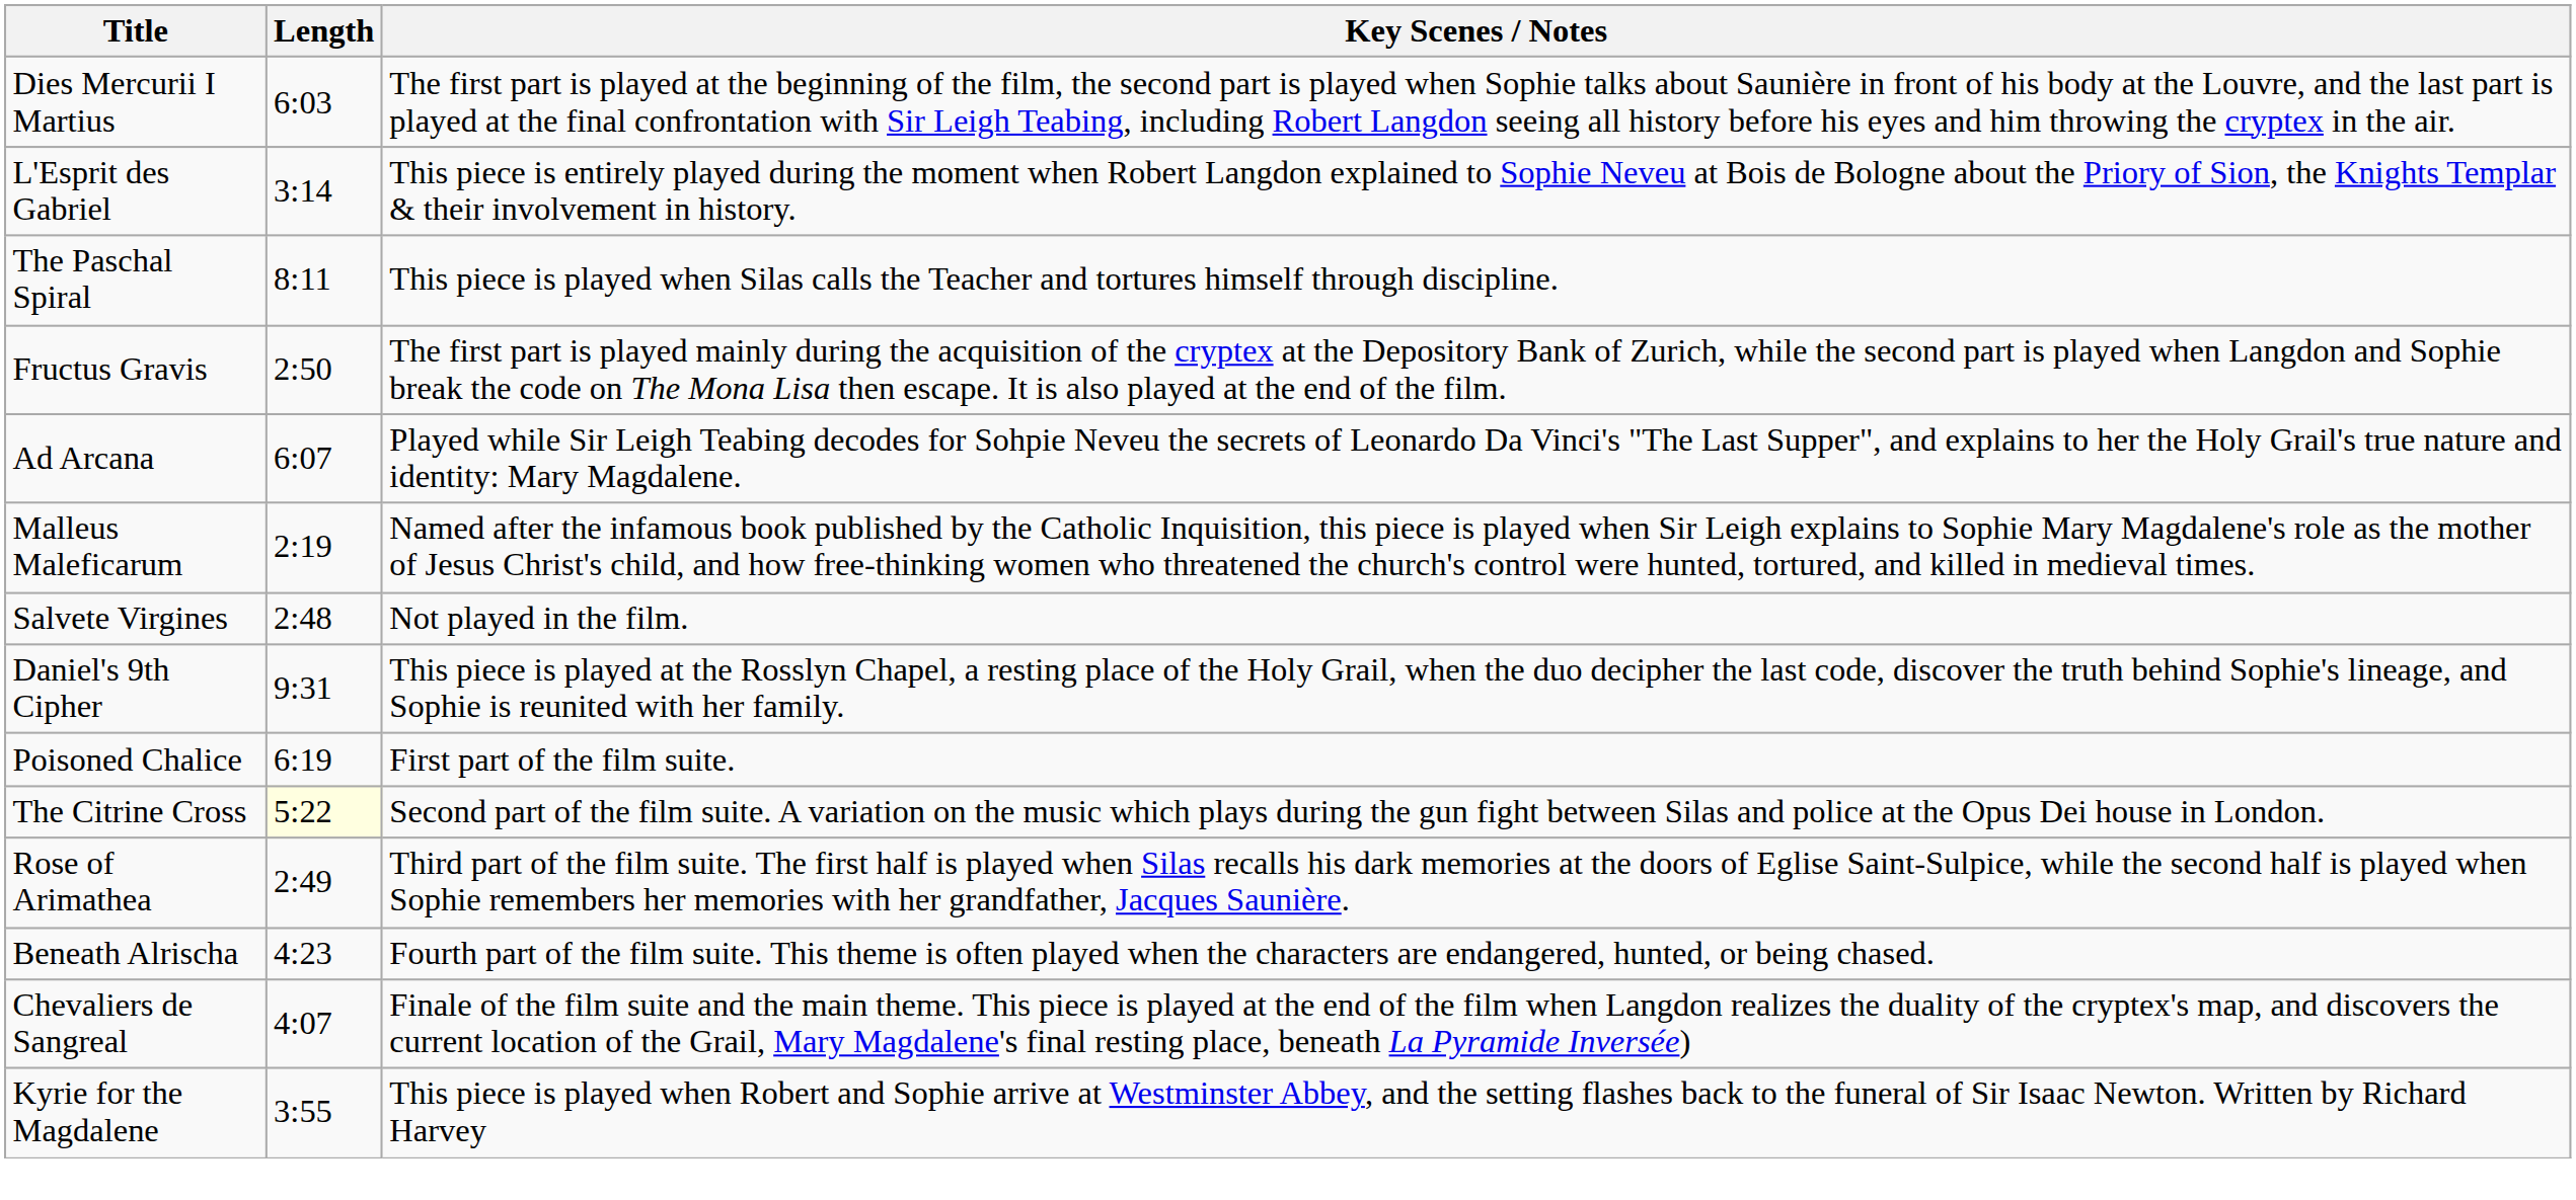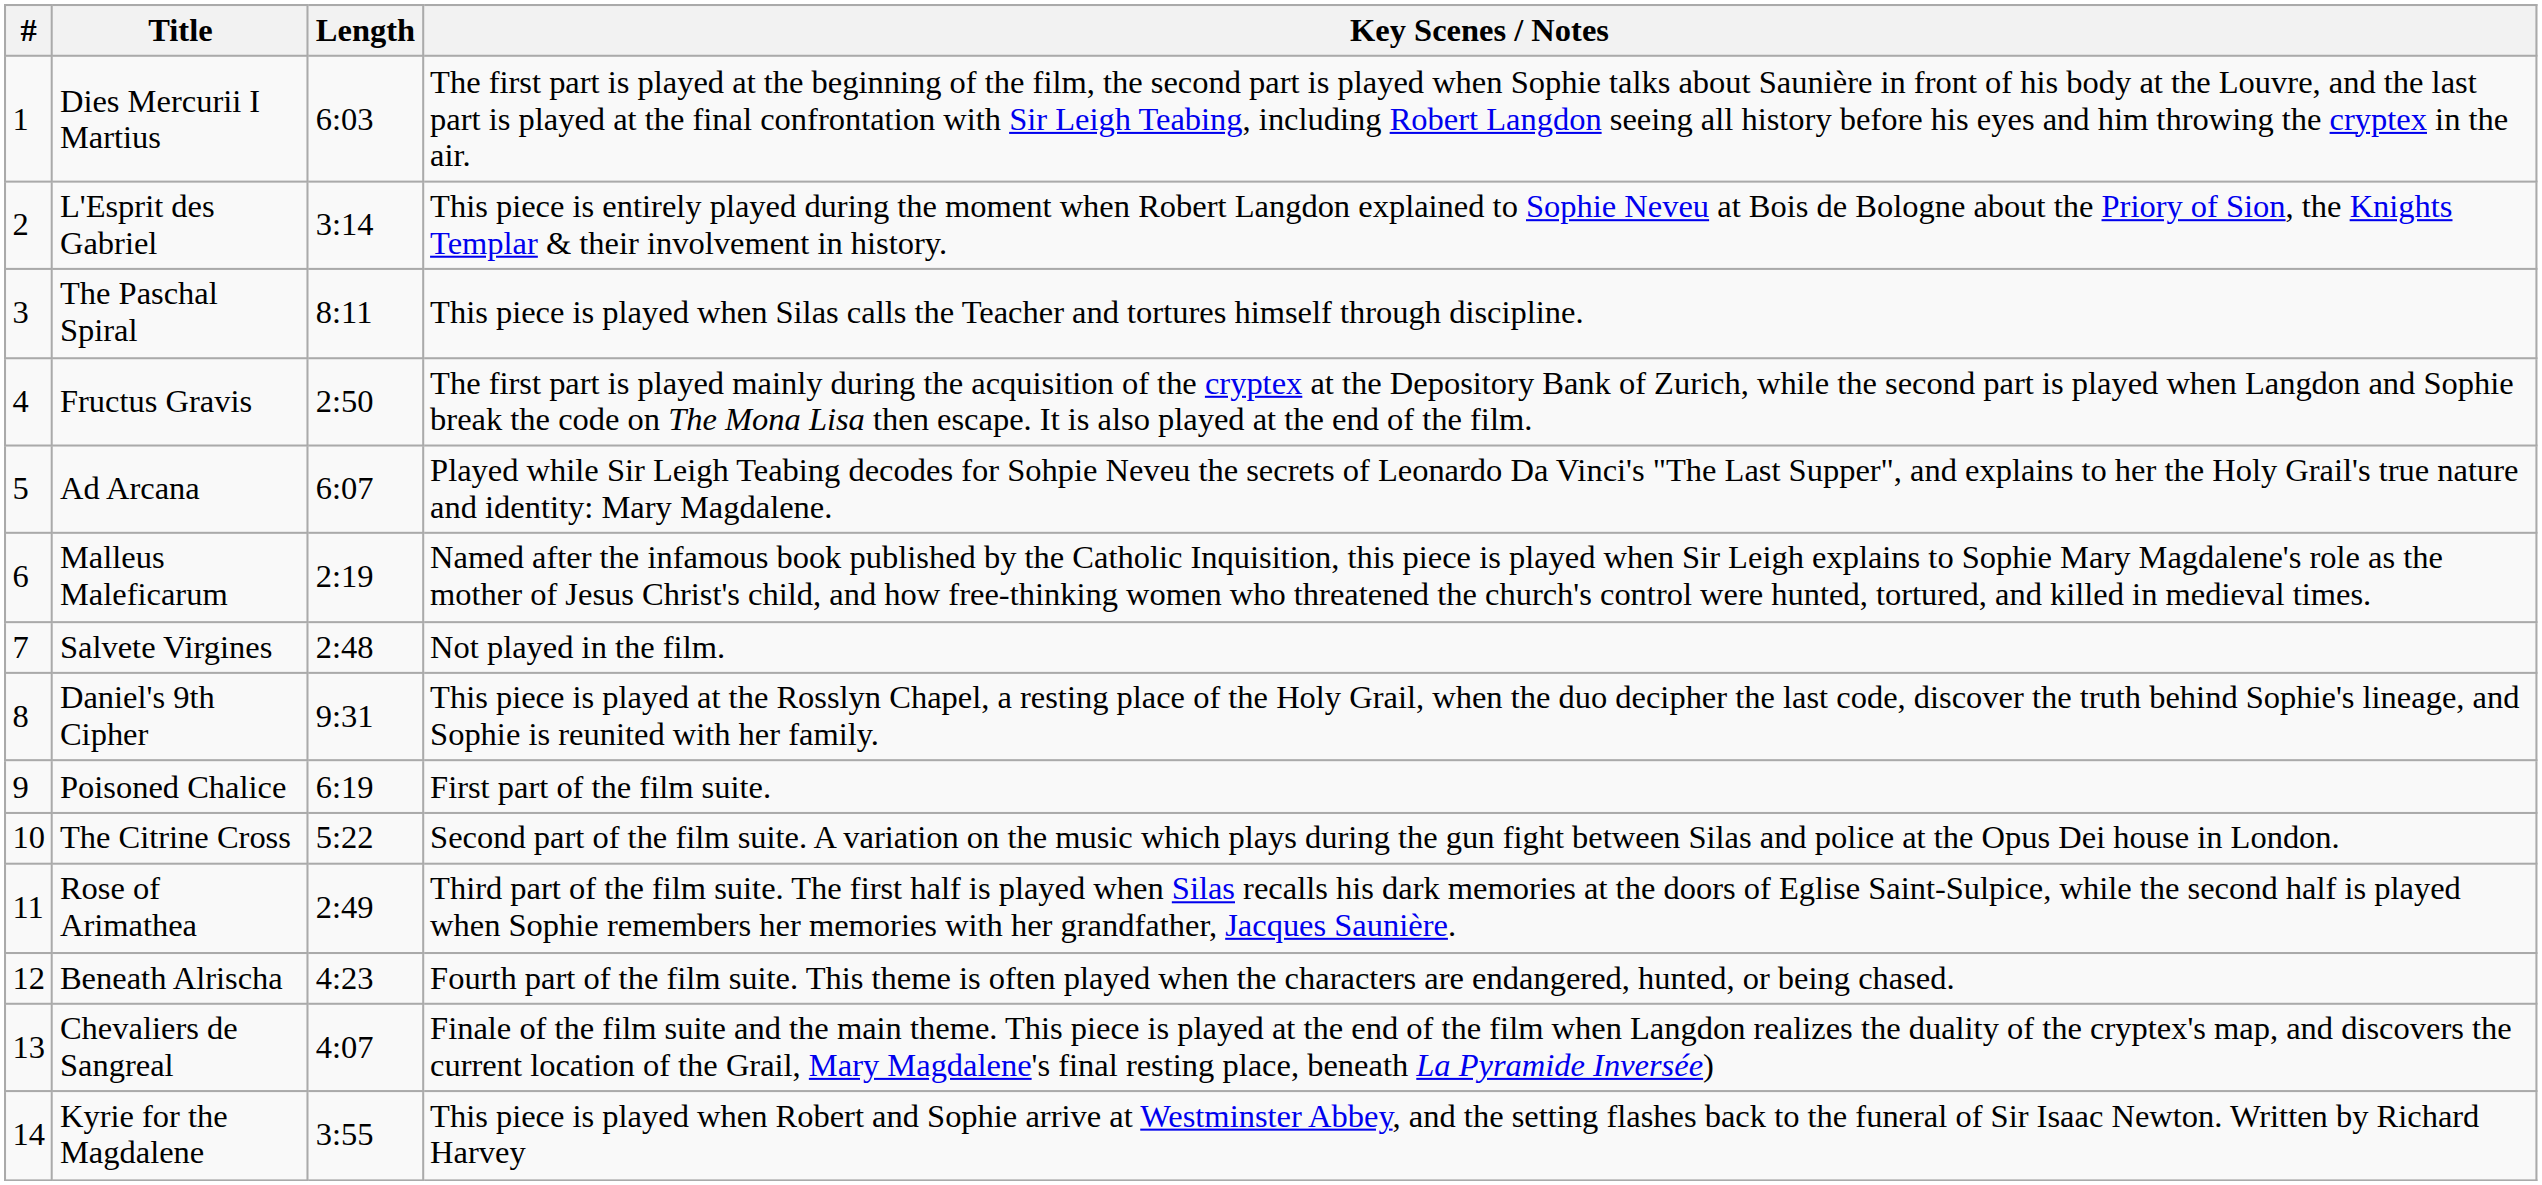 <table class="wikitable" align=left">
 <tr>
+<th>#</th>
 <th>Title</th>
 <th>Length</th>
 <th>Key Scenes / Notes</th>
 </tr>
 <tr>
+<td>1</td>
 <td>Dies Mercurii I Martius</td>
 <td>6:03</td>
 <td>The first part is played at the beginning of the film, the second part is played when Sophie talks about Saunière in front of his body at the Louvre, and the last part is played at the final confrontation with <a href='#'>Sir Leigh Teabing</a>, including <a href='#'>Robert Langdon</a> seeing all history before his eyes and him throwing the <a href='#'>cryptex</a> in the air.</td>
 </tr>
 <tr>
+<td>2</td>
 <td>L'Esprit des Gabriel</td>
 <td>3:14</td>
 <td>This piece is entirely played during the moment when Robert Langdon explained to <a href='#'>Sophie Neveu</a> at Bois de Bologne about the <a href='#'>Priory of Sion</a>, the <a href='#'>Knights Templar</a> & their involvement in history.</td>
 </tr>
 <tr>
+<td>3</td>
 <td>The Paschal Spiral</td>
 <td>8:11</td>
 <td>This piece is played when Silas calls the Teacher and tortures himself through discipline.</td>
 </tr>
 <tr>
+<td>4</td>
 <td>Fructus Gravis</td>
 <td>2:50</td>
 <td>The first part is played mainly during the acquisition of the <a href='#'>cryptex</a> at the Depository Bank of Zurich, while the second part is played when Langdon and Sophie break the code on <em>The Mona Lisa</em> then escape. It is also played at the end of the film.</td>
 </tr>
 <tr>
+<td>5</td>
 <td>Ad Arcana</td>
 <td>6:07</td>
 <td>Played while Sir Leigh Teabing decodes for Sohpie Neveu the secrets of Leonardo Da Vinci's "The Last Supper", and explains to her the Holy Grail's true nature and identity: Mary Magdalene.</td>
 </tr>
 <tr>
+<td>6</td>
 <td>Malleus Maleficarum</td>
 <td>2:19</td>
 <td>Named after the infamous book published by the Catholic Inquisition, this piece is played when Sir Leigh explains to Sophie Mary Magdalene's role as the mother of Jesus Christ's child, and how free-thinking women who threatened the church's control were hunted, tortured, and killed in medieval times.</td>
 </tr>
 <tr>
+<td>7</td>
 <td>Salvete Virgines</td>
 <td>2:48</td>
 <td>Not played in the film.</td>
 </tr>
 <tr>
+<td>8</td>
 <td>Daniel's 9th Cipher</td>
 <td>9:31</td>
 <td>This piece is played at the Rosslyn Chapel, a resting place of the Holy Grail, when the duo decipher the last code, discover the truth behind Sophie's lineage, and Sophie is reunited with her family.</td>
 </tr>
 <tr>
+<td>9</td>
 <td>Poisoned Chalice</td>
 <td>6:19</td>
 <td>First part of the film suite.</td>
 </tr>
 <tr>
+<td>10</td>
 <td>The Citrine Cross</td>
-<td style="background: lightyellow;">5:22</td>
+<td>5:22</td>
 <td>Second part of the film suite. A variation on the music which plays during the gun fight between Silas and police at the Opus Dei house in London.</td>
 </tr>
 <tr>
+<td>11</td>
 <td>Rose of Arimathea</td>
 <td>2:49</td>
 <td>Third part of the film suite. The first half is played when <a href='#'>Silas</a> recalls his dark memories at the doors of Eglise Saint-Sulpice, while the second half is played when Sophie remembers her memories with her grandfather, <a href='#'>Jacques Saunière</a>.</td>
 </tr>
 <tr>
+<td>12</td>
 <td>Beneath Alrischa</td>
 <td>4:23</td>
 <td>Fourth part of the film suite. This theme is often played when the characters are endangered, hunted, or being chased.</td>
 </tr>
 <tr>
+<td>13</td>
 <td>Chevaliers de Sangreal</td>
 <td>4:07</td>
 <td>Finale of the film suite and the main theme. This piece is played at the end of the film when Langdon realizes the duality of the cryptex's map, and discovers the current location of the Grail, <a href='#'>Mary Magdalene</a>'s final resting place, beneath <em><a href='#'>La Pyramide Inversée</a></em>)</td>
 </tr>
 <tr>
+<td>14</td>
 <td>Kyrie for the Magdalene</td>
 <td>3:55</td>
 <td>This piece is played when Robert and Sophie arrive at <a href='#'>Westminster Abbey</a>, and the setting flashes back to the funeral of Sir Isaac Newton. Written by Richard Harvey</td>
 </tr>
 </table>
